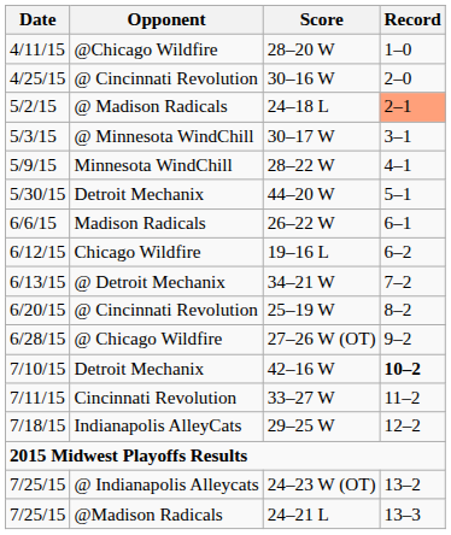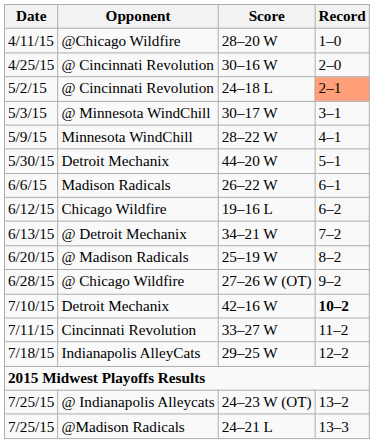 <table class="wikitable sortable">
 <tr>
 <th>Date</th>
 <th>Opponent</th>
 <th>Score</th>
 <th>Record</th>
 </tr>
 <tr>
 <td>4/11/15</td>
 <td>@Chicago Wildfire</td>
 <td>28–20 W</td>
 <td>1–0</td>
 </tr>
 <tr>
 <td>4/25/15</td>
 <td>@ Cincinnati Revolution</td>
 <td>30–16 W</td>
 <td>2–0</td>
 </tr>
 <tr>
 <td>5/2/15</td>
-<td>@ Madison Radicals</td>
+<td>@ Cincinnati Revolution</td>
 <td>24–18 L</td>
 <td style="background: lightsalmon;">2–1</td>
 </tr>
 <tr>
 <td>5/3/15</td>
 <td>@ Minnesota WindChill</td>
 <td>30–17 W</td>
 <td>3–1</td>
 </tr>
 <tr>
 <td>5/9/15</td>
 <td>Minnesota WindChill</td>
 <td>28–22 W</td>
 <td>4–1</td>
 </tr>
 <tr>
 <td>5/30/15</td>
 <td>Detroit Mechanix</td>
 <td>44–20 W</td>
 <td>5–1</td>
 </tr>
 <tr>
 <td>6/6/15</td>
 <td>Madison Radicals</td>
 <td>26–22 W</td>
 <td>6–1</td>
 </tr>
 <tr>
 <td>6/12/15</td>
 <td>Chicago Wildfire</td>
 <td>19–16 L</td>
 <td>6–2</td>
 </tr>
 <tr>
 <td>6/13/15</td>
 <td>@ Detroit Mechanix</td>
 <td>34–21 W</td>
 <td>7–2</td>
 </tr>
 <tr>
 <td>6/20/15</td>
-<td>@ Cincinnati Revolution</td>
+<td>@ Madison Radicals</td>
 <td>25–19 W</td>
 <td>8–2</td>
 </tr>
 <tr>
 <td>6/28/15</td>
 <td>@ Chicago Wildfire</td>
 <td>27–26 W (OT)</td>
 <td>9–2</td>
 </tr>
 <tr>
 <td>7/10/15</td>
 <td>Detroit Mechanix</td>
 <td>42–16 W</td>
 <td><strong>10–2</strong></td>
 </tr>
 <tr>
 <td>7/11/15</td>
 <td>Cincinnati Revolution</td>
 <td>33–27 W</td>
 <td>11–2</td>
 </tr>
 <tr>
 <td>7/18/15</td>
 <td>Indianapolis AlleyCats</td>
 <td>29–25 W</td>
 <td>12–2</td>
 </tr>
 <tr>
 <td colspan="4"><strong>2015 Midwest Playoffs Results</strong></td>
 </tr>
 <tr>
 <td>7/25/15</td>
 <td>@ Indianapolis Alleycats</td>
 <td>24–23 W (OT)</td>
 <td>13–2</td>
 </tr>
 <tr>
 <td>7/25/15</td>
 <td>@Madison Radicals</td>
 <td>24–21 L</td>
 <td>13–3</td>
 </tr>
 </table>
